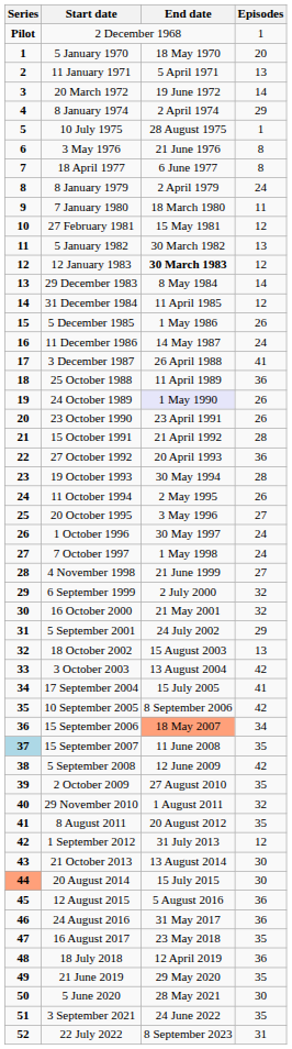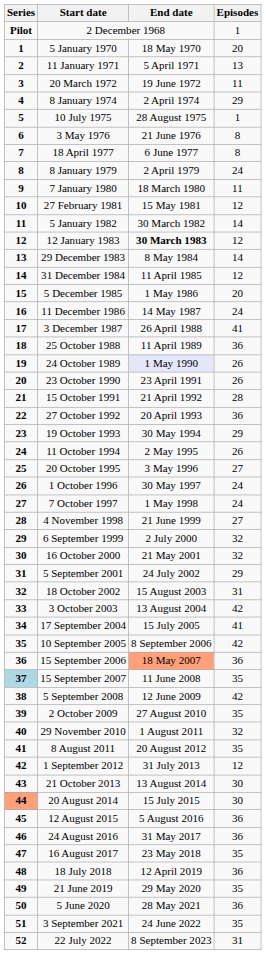 <table class="wikitable" style="text-align:center;">
 <tr>
 <th>Series</th>
 <th>Start date</th>
 <th>End date</th>
 <th>Episodes</th>
 </tr>
 <tr>
 <td><strong>Pilot</strong></td>
 <td colspan=2>2 December 1968</td>
 <td>1</td>
 </tr>
 <tr>
 <td><strong>1</strong></td>
 <td>5 January 1970</td>
 <td>18 May 1970</td>
 <td>20</td>
 </tr>
 <tr>
 <td><strong>2</strong></td>
 <td>11 January 1971</td>
 <td>5 April 1971</td>
 <td>13</td>
 </tr>
 <tr>
 <td><strong>3</strong></td>
 <td>20 March 1972</td>
 <td>19 June 1972</td>
-<td>14</td>
+<td>11</td>
 </tr>
 <tr>
 <td><strong>4</strong></td>
 <td>8 January 1974</td>
 <td>2 April 1974</td>
 <td>29</td>
 </tr>
 <tr>
 <td><strong>5</strong></td>
 <td>10 July 1975</td>
 <td>28 August 1975</td>
 <td>1</td>
 </tr>
 <tr>
 <td><strong>6</strong></td>
 <td>3 May 1976</td>
 <td>21 June 1976</td>
 <td>8</td>
 </tr>
 <tr>
 <td><strong>7</strong></td>
 <td>18 April 1977</td>
 <td>6 June 1977</td>
 <td>8</td>
 </tr>
 <tr>
 <td><strong>8</strong></td>
 <td>8 January 1979</td>
 <td>2 April 1979</td>
 <td>24</td>
 </tr>
 <tr>
 <td><strong>9</strong></td>
 <td>7 January 1980</td>
 <td>18 March 1980</td>
 <td>11</td>
 </tr>
 <tr>
 <td><strong>10</strong></td>
 <td>27 February 1981</td>
 <td>15 May 1981</td>
 <td>12</td>
 </tr>
 <tr>
 <td><strong>11</strong></td>
 <td>5 January 1982</td>
 <td>30 March 1982</td>
-<td>13</td>
+<td>14</td>
 </tr>
 <tr>
 <td><strong>12</strong></td>
 <td>12 January 1983</td>
 <td><strong>30 March 1983</strong></td>
 <td>12</td>
 </tr>
 <tr>
 <td><strong>13</strong></td>
 <td>29 December 1983</td>
 <td>8 May 1984</td>
 <td>14</td>
 </tr>
 <tr>
 <td><strong>14</strong></td>
 <td>31 December 1984</td>
 <td>11 April 1985</td>
 <td>12</td>
 </tr>
 <tr>
 <td><strong>15</strong></td>
 <td>5 December 1985</td>
 <td>1 May 1986</td>
-<td>26</td>
+<td>20</td>
 </tr>
 <tr>
 <td><strong>16</strong></td>
 <td>11 December 1986</td>
 <td>14 May 1987</td>
 <td>24</td>
 </tr>
 <tr>
 <td><strong>17</strong></td>
 <td>3 December 1987</td>
 <td>26 April 1988</td>
 <td>41</td>
 </tr>
 <tr>
 <td><strong>18</strong></td>
 <td>25 October 1988</td>
 <td>11 April 1989</td>
 <td>36</td>
 </tr>
 <tr>
 <td><strong>19</strong></td>
 <td>24 October 1989</td>
 <td style="background: lavender;">1 May 1990</td>
 <td>26</td>
 </tr>
 <tr>
 <td><strong>20</strong></td>
 <td>23 October 1990</td>
 <td>23 April 1991</td>
 <td>26</td>
 </tr>
 <tr>
 <td><strong>21</strong></td>
 <td>15 October 1991</td>
 <td>21 April 1992</td>
 <td>28</td>
 </tr>
 <tr>
 <td><strong>22</strong></td>
 <td>27 October 1992</td>
 <td>20 April 1993</td>
 <td>36</td>
 </tr>
 <tr>
 <td><strong>23</strong></td>
 <td>19 October 1993</td>
 <td>30 May 1994</td>
-<td>28</td>
+<td>29</td>
 </tr>
 <tr>
 <td><strong>24</strong></td>
 <td>11 October 1994</td>
 <td>2 May 1995</td>
 <td>26</td>
 </tr>
 <tr>
 <td><strong>25</strong></td>
 <td>20 October 1995</td>
 <td>3 May 1996</td>
 <td>27</td>
 </tr>
 <tr>
 <td><strong>26</strong></td>
 <td>1 October 1996</td>
 <td>30 May 1997</td>
 <td>24</td>
 </tr>
 <tr>
 <td><strong>27</strong></td>
 <td>7 October 1997</td>
 <td>1 May 1998</td>
 <td>24</td>
 </tr>
 <tr>
 <td><strong>28</strong></td>
 <td>4 November 1998</td>
 <td>21 June 1999</td>
 <td>27</td>
 </tr>
 <tr>
 <td><strong>29</strong></td>
 <td>6 September 1999</td>
 <td>2 July 2000</td>
 <td>32</td>
 </tr>
 <tr>
 <td><strong>30</strong></td>
 <td>16 October 2000</td>
 <td>21 May 2001</td>
 <td>32</td>
 </tr>
 <tr>
 <td><strong>31</strong></td>
 <td>5 September 2001</td>
 <td>24 July 2002</td>
 <td>29</td>
 </tr>
 <tr>
 <td><strong>32</strong></td>
 <td>18 October 2002</td>
 <td>15 August 2003</td>
-<td>13</td>
+<td>31</td>
 </tr>
 <tr>
 <td><strong>33</strong></td>
 <td>3 October 2003</td>
 <td>13 August 2004</td>
 <td>42</td>
 </tr>
 <tr>
 <td><strong>34</strong></td>
 <td>17 September 2004</td>
 <td>15 July 2005</td>
 <td>41</td>
 </tr>
 <tr>
 <td><strong>35</strong></td>
 <td>10 September 2005</td>
 <td>8 September 2006</td>
 <td>42</td>
 </tr>
 <tr>
 <td><strong>36</strong></td>
 <td>15 September 2006</td>
 <td style="background: lightsalmon;">18 May 2007</td>
-<td>34</td>
+<td>36</td>
 </tr>
 <tr>
 <td style="background: lightblue;"><strong>37</strong></td>
 <td>15 September 2007</td>
 <td>11 June 2008</td>
 <td>35</td>
 </tr>
 <tr>
 <td><strong>38</strong></td>
 <td>5 September 2008</td>
 <td>12 June 2009</td>
 <td>42</td>
 </tr>
 <tr>
 <td><strong>39</strong></td>
 <td>2 October 2009</td>
 <td>27 August 2010</td>
 <td>35</td>
 </tr>
 <tr>
 <td><strong>40</strong></td>
 <td>29 November 2010</td>
 <td>1 August 2011</td>
 <td>32</td>
 </tr>
 <tr>
 <td><strong>41</strong></td>
 <td>8 August 2011</td>
 <td>20 August 2012</td>
 <td>35</td>
 </tr>
 <tr>
 <td><strong>42</strong></td>
 <td>1 September 2012</td>
 <td>31 July 2013</td>
 <td>12</td>
 </tr>
 <tr>
 <td><strong>43</strong></td>
 <td>21 October 2013</td>
 <td>13 August 2014</td>
 <td>30</td>
 </tr>
 <tr>
 <td style="background: lightsalmon;"><strong>44</strong></td>
 <td>20 August 2014</td>
 <td>15 July 2015</td>
 <td>30</td>
 </tr>
 <tr>
 <td><strong>45</strong></td>
 <td>12 August 2015</td>
 <td>5 August 2016</td>
 <td>36</td>
 </tr>
 <tr>
 <td><strong>46</strong></td>
 <td>24 August 2016</td>
 <td>31 May 2017</td>
 <td>36</td>
 </tr>
 <tr>
 <td><strong>47</strong></td>
 <td>16 August 2017</td>
 <td>23 May 2018</td>
 <td>35</td>
 </tr>
 <tr>
 <td><strong>48</strong></td>
 <td>18 July 2018</td>
 <td>12 April 2019</td>
 <td>36</td>
 </tr>
 <tr>
 <td><strong>49</strong></td>
 <td>21 June 2019</td>
 <td>29 May 2020</td>
 <td>35</td>
 </tr>
 <tr>
 <td><strong>50</strong></td>
 <td>5 June 2020</td>
 <td>28 May 2021</td>
-<td>30</td>
+<td>36</td>
 </tr>
 <tr>
 <td><strong>51</strong></td>
 <td>3 September 2021</td>
 <td>24 June 2022</td>
 <td>35</td>
 </tr>
 <tr>
 <td><strong>52</strong></td>
 <td>22 July 2022</td>
 <td>8 September 2023</td>
 <td>31</td>
 </tr>
 </table>
